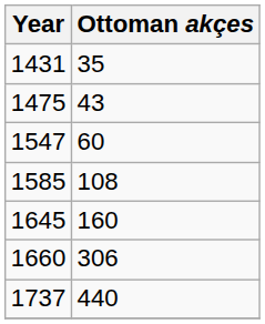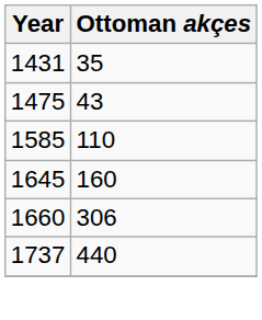 <table class="wikitable">
 <tr>
 <th>Year</th>
 <th>Ottoman <em>akçes</em></th>
 </tr>
 <tr>
 <td>1431</td>
 <td>35</td>
 </tr>
 <tr>
 <td>1475</td>
 <td>43</td>
 </tr>
 <tr>
-<td>1547</td>
-<td>60</td>
-</tr>
-<tr>
 <td>1585</td>
-<td>108</td>
+<td>110</td>
 </tr>
 <tr>
 <td>1645</td>
 <td>160</td>
 </tr>
 <tr>
 <td>1660</td>
 <td>306</td>
 </tr>
 <tr>
 <td>1737</td>
 <td>440</td>
 </tr>
 <tr>
 </tr>
 </table>
